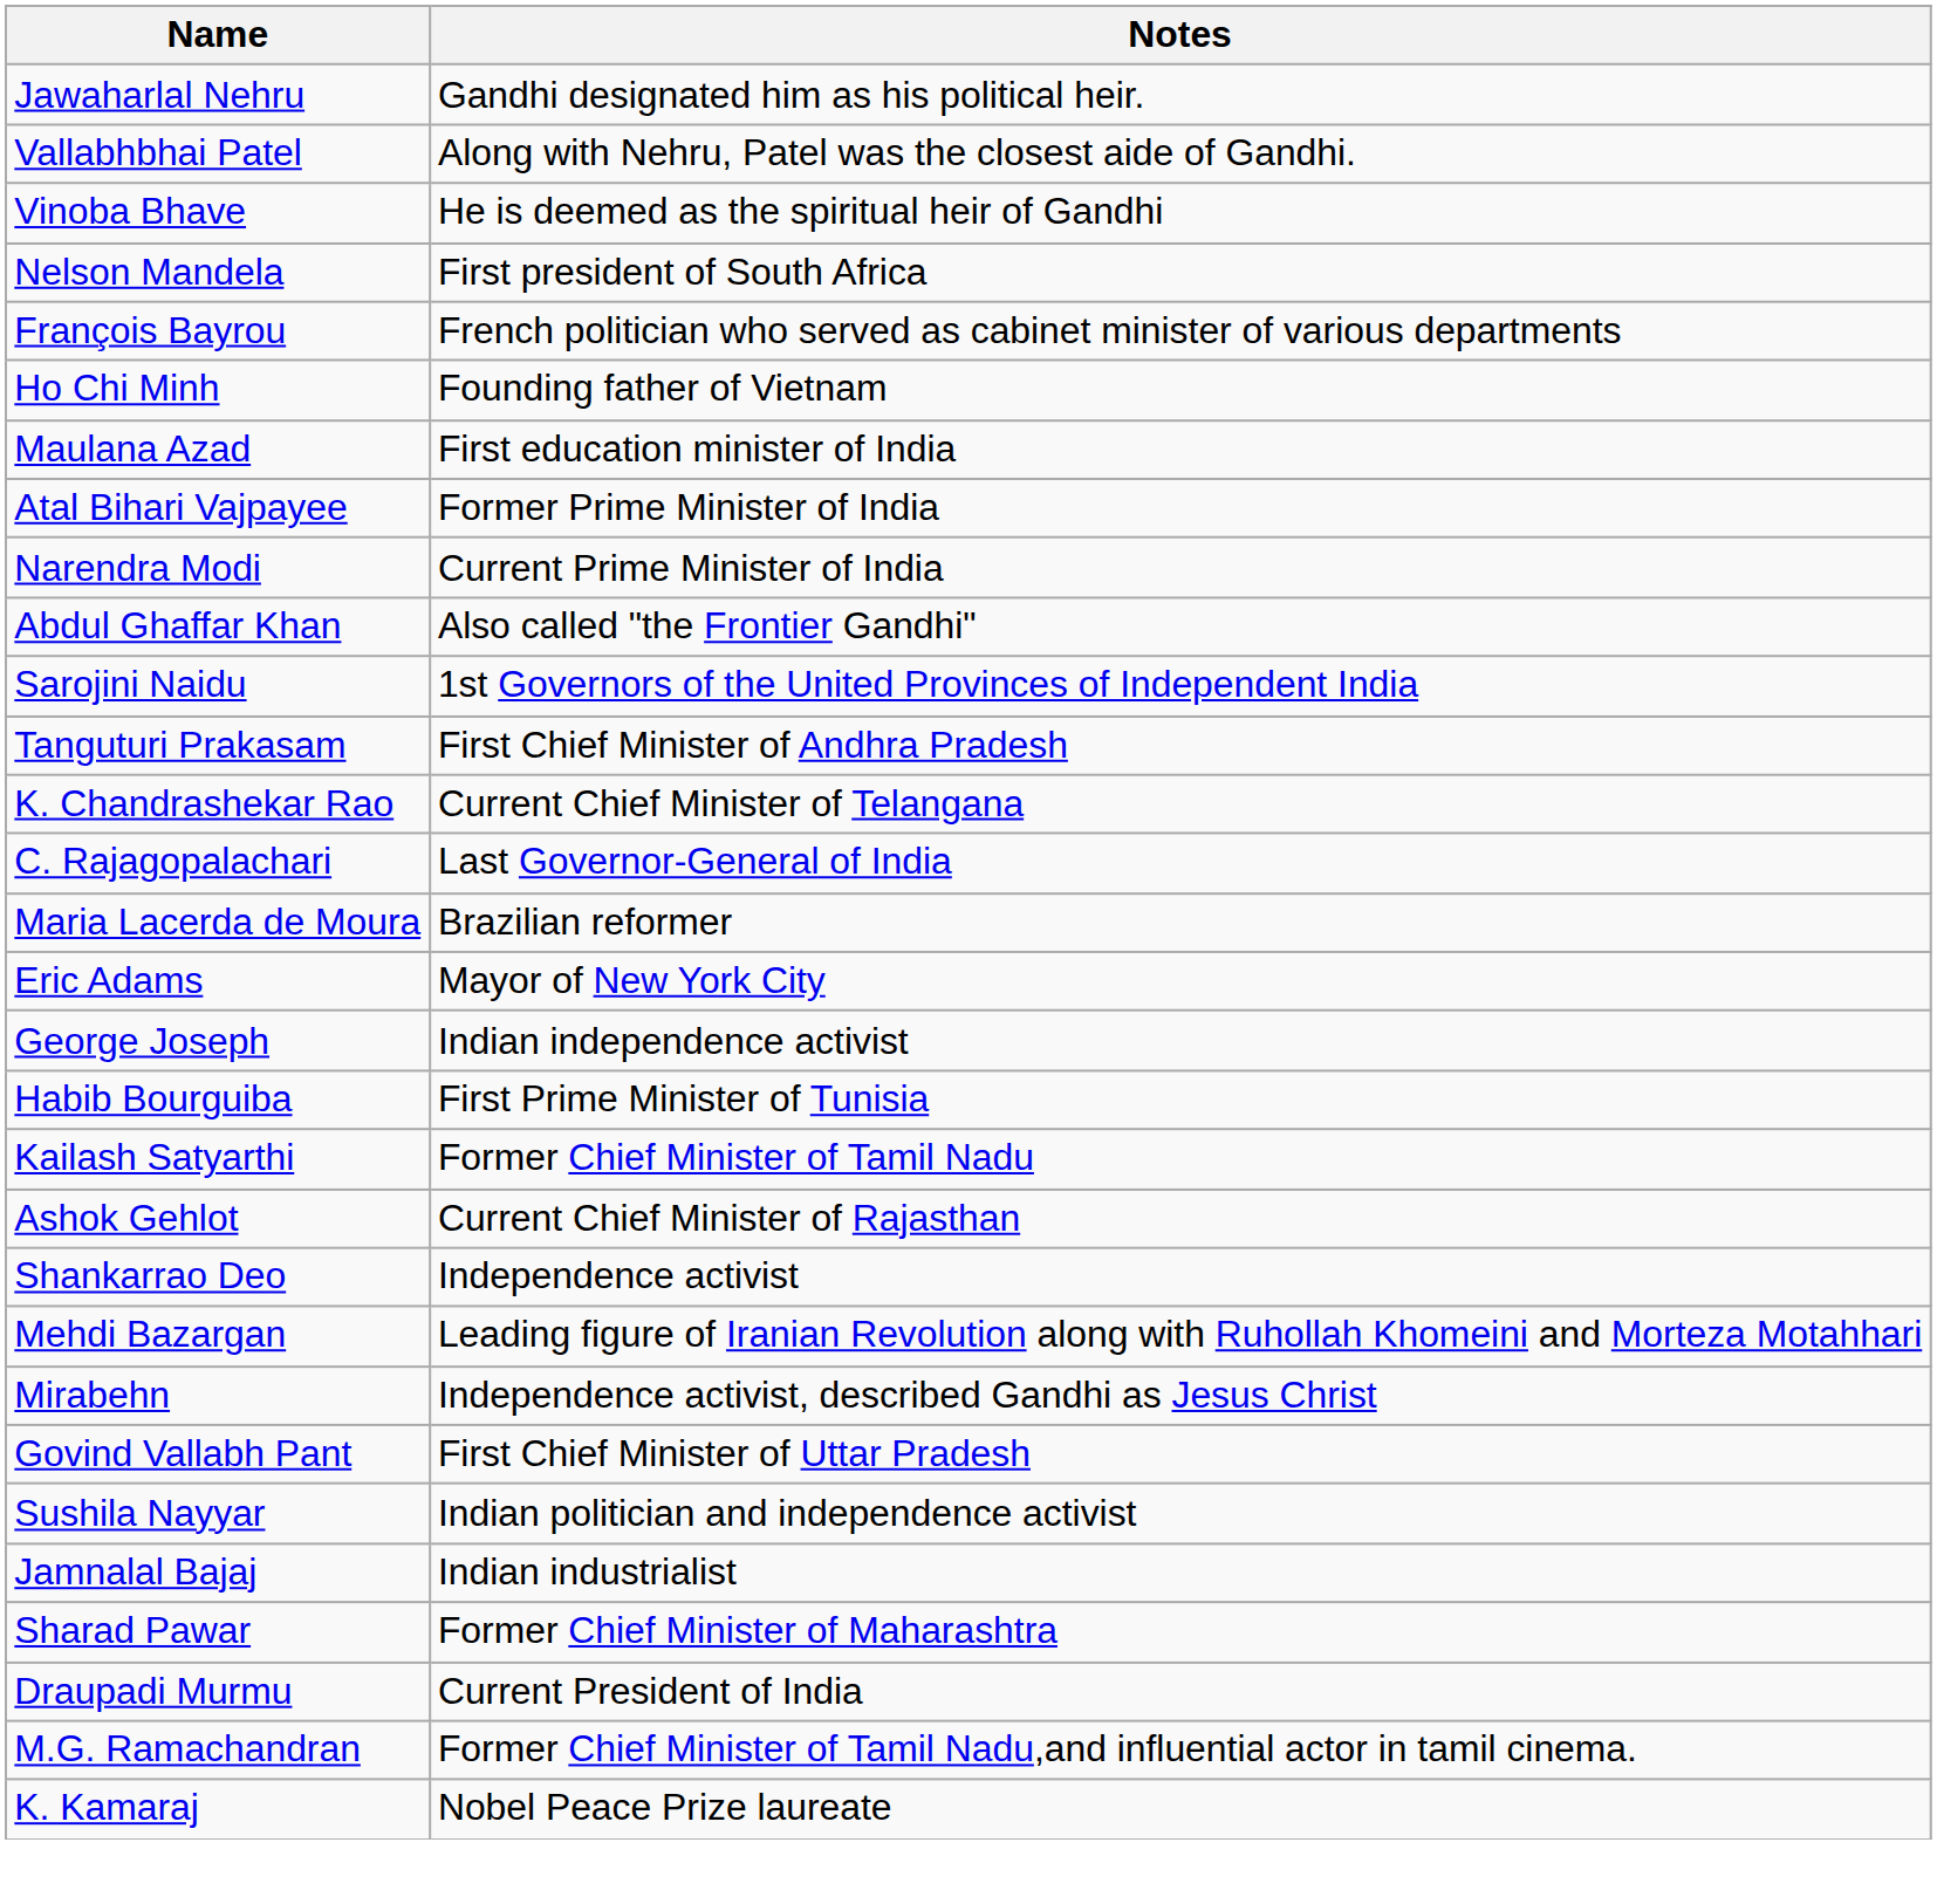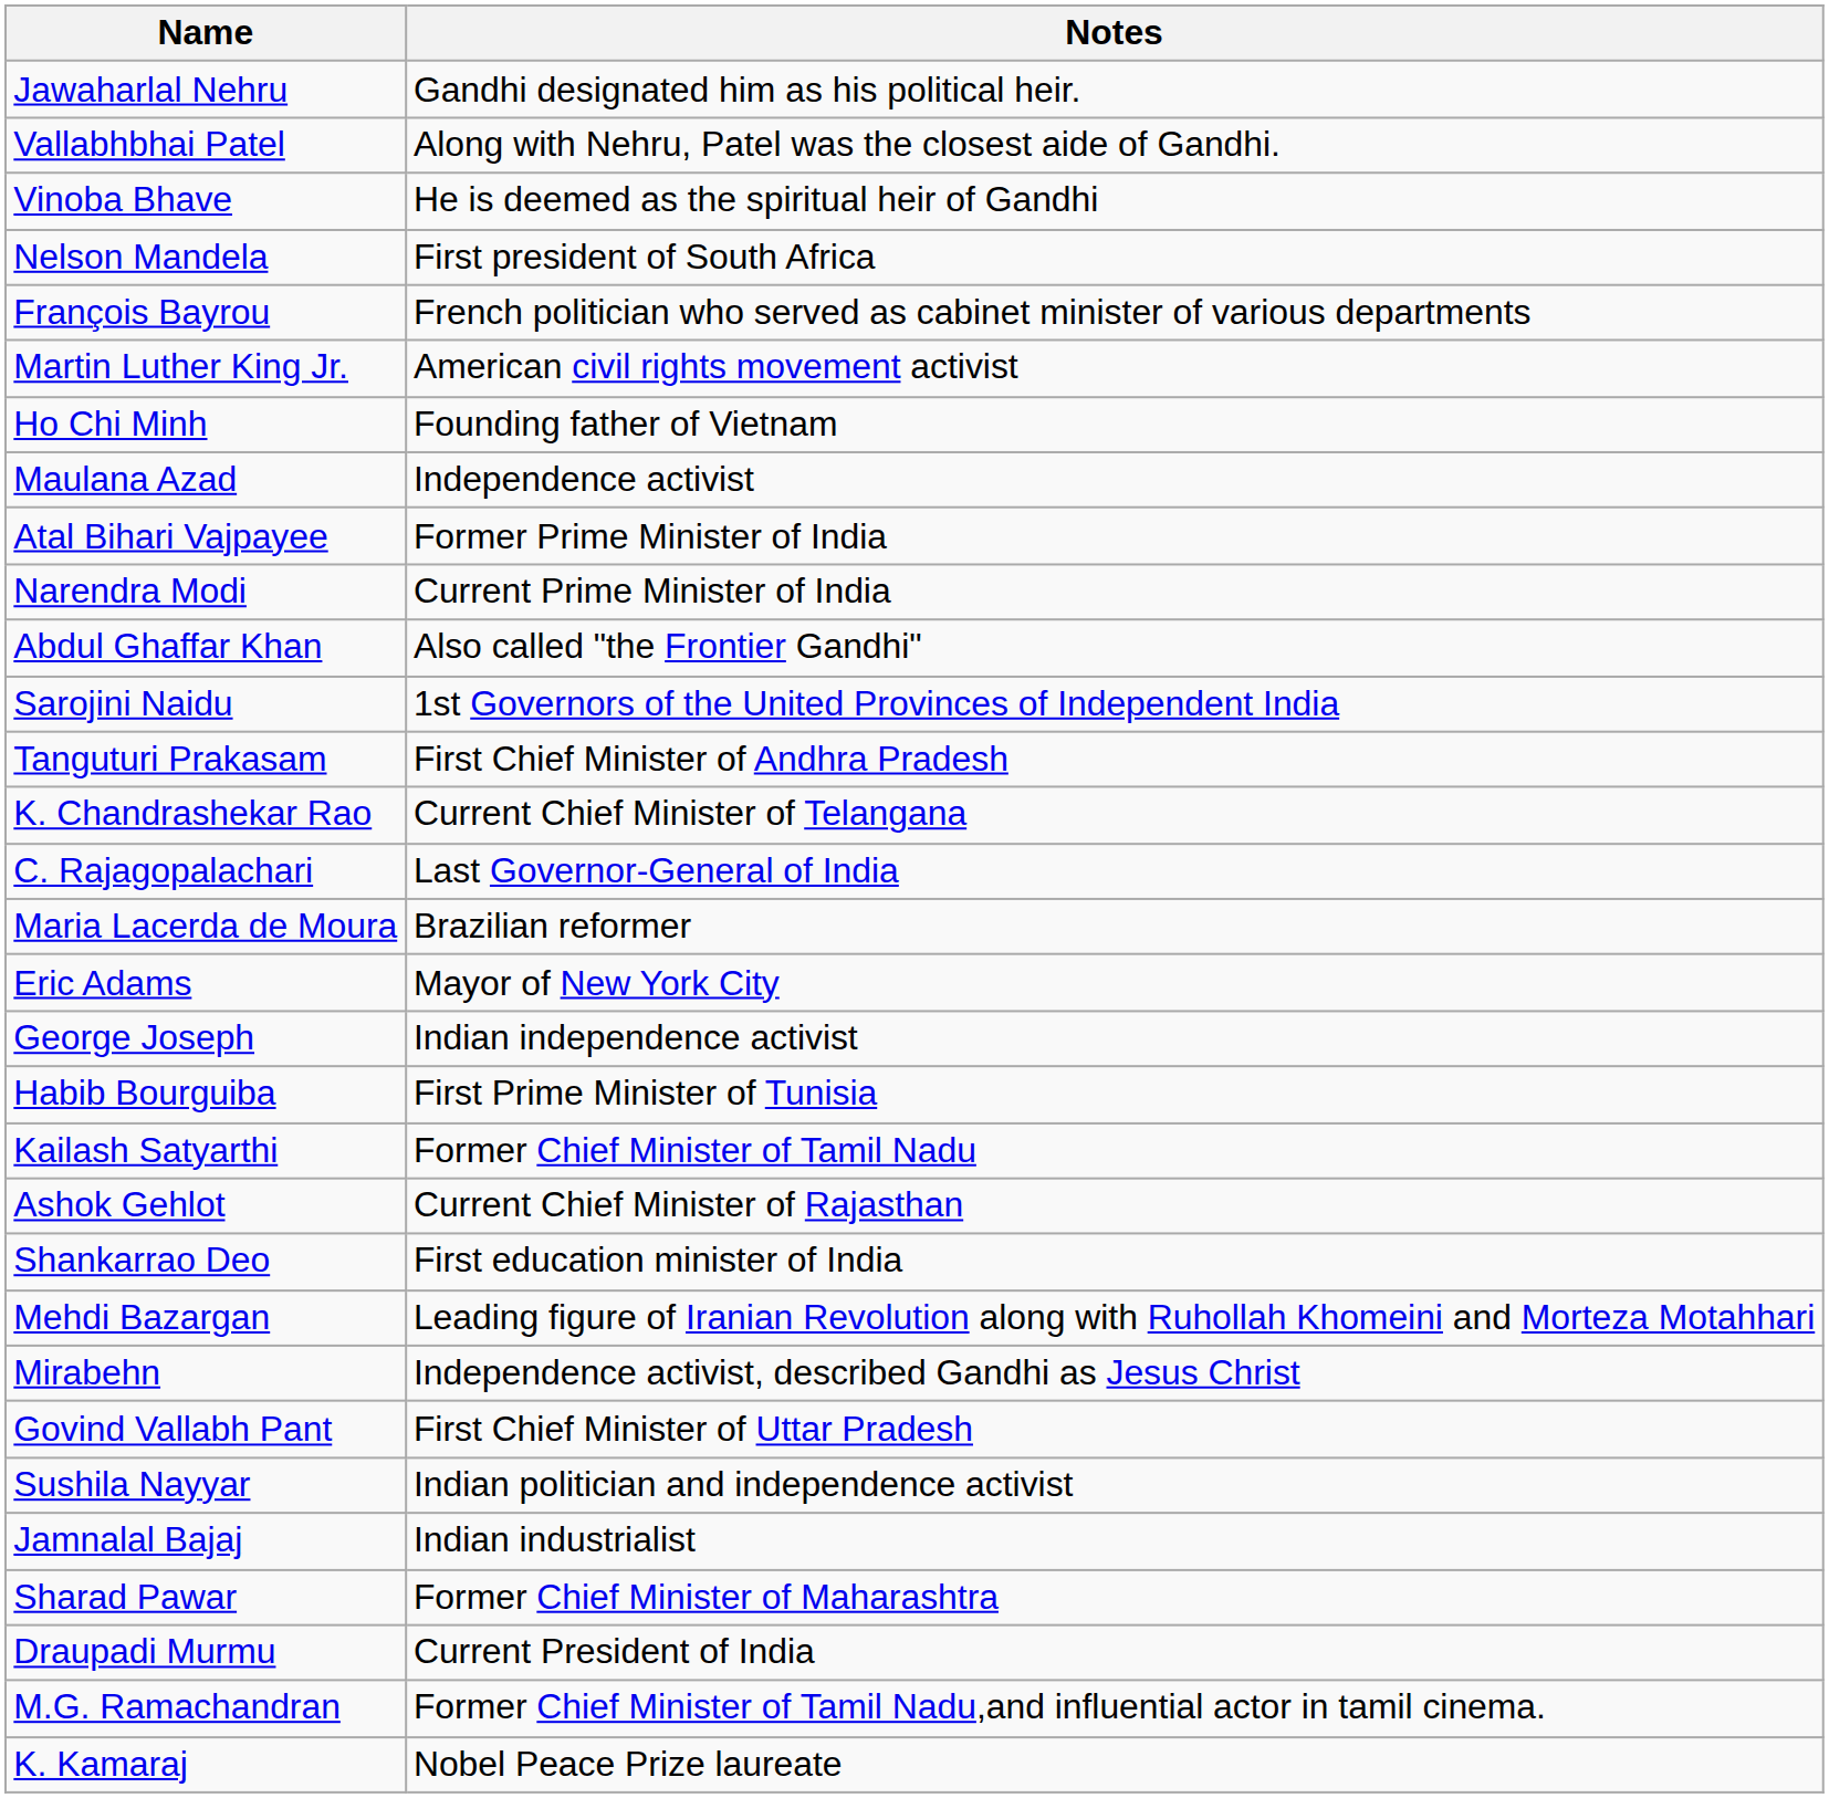 <table class="wikitable">
 <tr>
 <th>Name</th>
 <th>Notes</th>
 </tr>
 <tr>
 <td><a href='#'>Jawaharlal Nehru</a></td>
 <td>Gandhi designated him as his political heir.</td>
 </tr>
 <tr>
 <td><a href='#'>Vallabhbhai Patel</a></td>
 <td>Along with Nehru, Patel was the closest aide of Gandhi.</td>
 </tr>
 <tr>
 <td><a href='#'>Vinoba Bhave</a></td>
 <td>He is deemed as the spiritual heir of Gandhi</td>
 </tr>
 <tr>
 <td><a href='#'>Nelson Mandela</a></td>
 <td>First president of South Africa</td>
 </tr>
 <tr>
 <td><a href='#'>François Bayrou</a></td>
 <td>French politician who served as cabinet minister of various departments </td>
 </tr>
 <tr>
+<td><a href='#'>Martin Luther King Jr.</a></td>
+<td>American <a href='#'>civil rights movement</a> activist</td>
+</tr>
+<tr>
 <td><a href='#'>Ho Chi Minh</a></td>
 <td>Founding father of Vietnam</td>
 </tr>
 <tr>
 <td><a href='#'>Maulana Azad</a></td>
-<td>First education minister of India</td>
+<td>Independence activist</td>
 </tr>
 <tr>
 <td><a href='#'>Atal Bihari Vajpayee</a></td>
 <td>Former Prime Minister of India </td>
 </tr>
 <tr>
 <td><a href='#'>Narendra Modi</a></td>
 <td>Current Prime Minister of India </td>
 </tr>
 <tr>
 <td><a href='#'>Abdul Ghaffar Khan</a></td>
 <td>Also called "the <a href='#'>Frontier</a> Gandhi"</td>
 </tr>
 <tr>
 <td><a href='#'>Sarojini Naidu</a></td>
 <td>1st <a href='#'>Governors of the United Provinces of Independent India</a></td>
 </tr>
 <tr>
 <td><a href='#'>Tanguturi Prakasam</a></td>
 <td>First Chief Minister of <a href='#'>Andhra Pradesh</a></td>
 </tr>
 <tr>
 <td><a href='#'>K. Chandrashekar Rao</a></td>
 <td>Current Chief Minister of <a href='#'>Telangana</a></td>
 </tr>
 <tr>
 <td><a href='#'>C. Rajagopalachari</a></td>
 <td>Last <a href='#'>Governor-General of India</a></td>
 </tr>
 <tr>
 <td><a href='#'>Maria Lacerda de Moura</a></td>
 <td>Brazilian reformer</td>
 </tr>
 <tr>
 <td><a href='#'>Eric Adams</a></td>
 <td>Mayor of <a href='#'>New York City</a></td>
 </tr>
 <tr>
 <td><a href='#'>George Joseph</a></td>
 <td>Indian independence activist</td>
 </tr>
 <tr>
 <td><a href='#'>Habib Bourguiba</a></td>
 <td>First Prime Minister of <a href='#'>Tunisia</a></td>
 </tr>
 <tr>
 <td><a href='#'>Kailash Satyarthi</a></td>
 <td>Former <a href='#'>Chief Minister of Tamil Nadu</a></td>
 </tr>
 <tr>
 <td><a href='#'>Ashok Gehlot</a></td>
 <td>Current Chief Minister of <a href='#'>Rajasthan</a></td>
 </tr>
 <tr>
 <td><a href='#'>Shankarrao Deo</a></td>
-<td>Independence activist</td>
+<td>First education minister of India</td>
 </tr>
 <tr>
 <td><a href='#'>Mehdi Bazargan</a></td>
 <td>Leading figure of <a href='#'>Iranian Revolution</a> along with <a href='#'>Ruhollah Khomeini</a> and <a href='#'>Morteza Motahhari</a></td>
 </tr>
 <tr>
 <td><a href='#'>Mirabehn</a></td>
 <td>Independence activist, described Gandhi as <a href='#'>Jesus Christ</a></td>
 </tr>
 <tr>
 <td><a href='#'>Govind Vallabh Pant</a></td>
 <td>First Chief Minister of <a href='#'>Uttar Pradesh</a></td>
 </tr>
 <tr>
 <td><a href='#'>Sushila Nayyar</a></td>
 <td>Indian politician and independence activist</td>
 </tr>
 <tr>
 <td><a href='#'>Jamnalal Bajaj</a></td>
 <td>Indian industrialist</td>
 </tr>
 <tr>
 <td><a href='#'>Sharad Pawar</a></td>
 <td>Former <a href='#'>Chief Minister of Maharashtra</a></td>
 </tr>
 <tr>
 <td><a href='#'>Draupadi Murmu</a></td>
 <td>Current President of India</td>
 </tr>
 <tr>
 <td><a href='#'>M.G. Ramachandran</a></td>
 <td>Former <a href='#'>Chief Minister of Tamil Nadu</a>,and influential actor in tamil cinema.</td>
 </tr>
 <tr>
 <td><a href='#'>K. Kamaraj</a></td>
 <td>Nobel Peace Prize laureate</td>
 </tr>
 </table>
